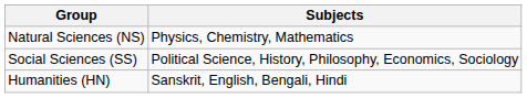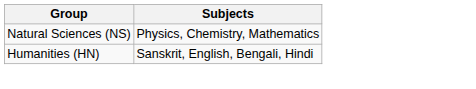 <table class="wikitable">
 <tr>
 <th>Group</th>
 <th>Subjects</th>
 </tr>
 <tr>
 <td>Natural Sciences (NS)</td>
 <td>Physics, Chemistry, Mathematics</td>
 </tr>
 <tr>
-<td>Social Sciences (SS)</td>
-<td>Political Science, History, Philosophy, Economics, Sociology</td>
-</tr>
-<tr>
 <td>Humanities (HN)</td>
 <td>Sanskrit, English, Bengali, Hindi</td>
 </tr>
 </table>
